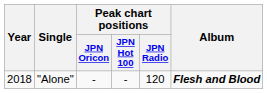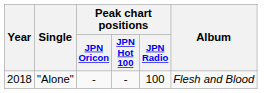 <table class="wikitable plainrowheaders" style="text-align:center;">
 <tr>
 <th scope="col" rowspan="2">Year</th>
 <th scope="col" rowspan="2">Single</th>
 <th colspan="3">Peak chart positions</th>
 <th scope="col" rowspan="2">Album</th>
 </tr>
 <tr>
 <th scope="col" style="width:2.5em;font-size:85%;"><a href='#'>JPN<br>Oricon</a><br></th>
 <th scope="col" style="width:2.5em;font-size:85%;"><a href='#'>JPN<br>Hot 100</a><br></th>
 <th scope="col" style="width:2.5em;font-size:85%;"><a href='#'>JPN<br>Radio</a><br></th>
 </tr>
 <tr>
 <td>2018</td>
 <td style="text-align:left;">"Alone"</td>
 <td>-</td>
 <td>-</td>
-<td>120</td>
-<td><strong><em>Flesh and Blood</em></strong></td>
+<td>100</td>
+<td><em>Flesh and Blood</em></td>
 </tr>
 </table>
